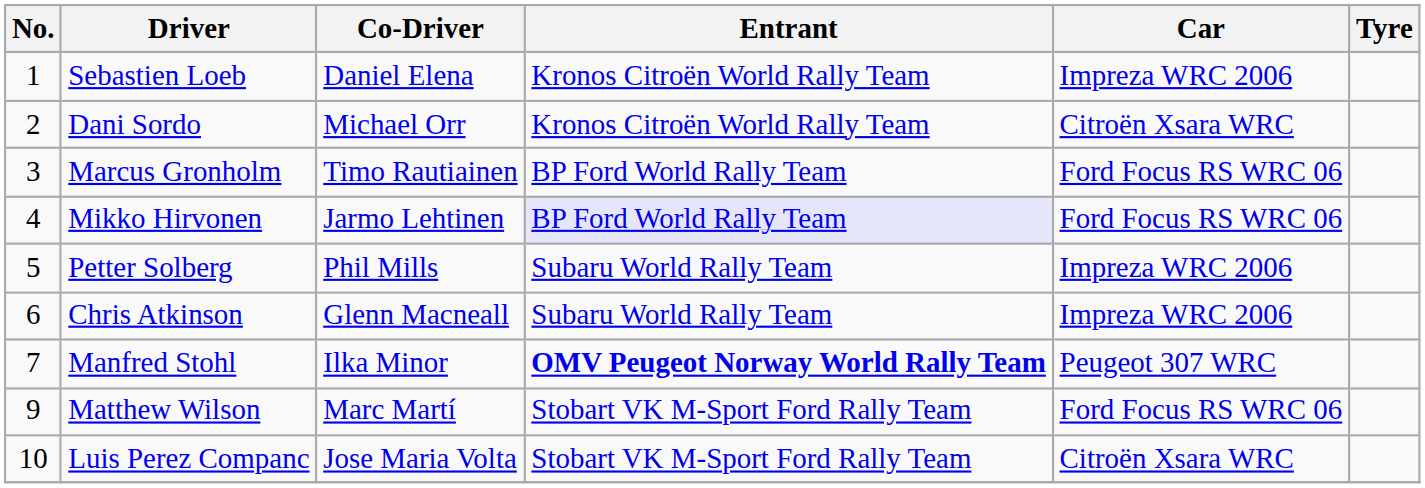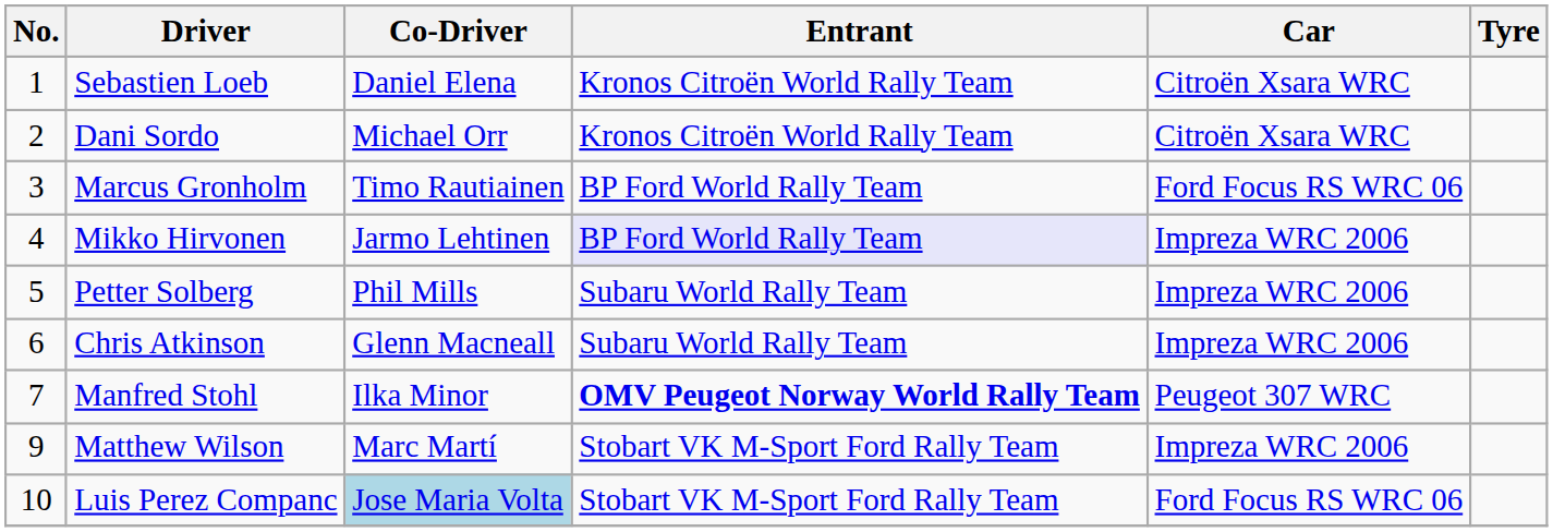 <table class="wikitable" style="font-size: 85%;">
 <tr>
 <th>No.</th>
 <th>Driver</th>
 <th>Co-Driver</th>
 <th>Entrant</th>
 <th>Car</th>
 <th>Tyre</th>
 </tr>
 <tr>
 <td align="center">1</td>
 <td> <a href='#'>Sebastien Loeb</a></td>
 <td> <a href='#'>Daniel Elena</a></td>
 <td> <a href='#'>Kronos Citroën World Rally Team</a></td>
-<td><a href='#'>Impreza WRC 2006</a></td>
+<td><a href='#'>Citroën Xsara WRC</a></td>
 <td align="center"></td>
 </tr>
 <tr>
 <td align="center">2</td>
 <td> <a href='#'>Dani Sordo</a></td>
 <td> <a href='#'>Michael Orr</a></td>
 <td> <a href='#'>Kronos Citroën World Rally Team</a></td>
 <td><a href='#'>Citroën Xsara WRC</a></td>
 <td align="center"></td>
 </tr>
 <tr>
 <td align="center">3</td>
 <td> <a href='#'>Marcus Gronholm</a></td>
 <td> <a href='#'>Timo Rautiainen</a></td>
 <td> <a href='#'>BP Ford World Rally Team</a></td>
 <td><a href='#'>Ford Focus RS WRC 06</a></td>
 <td align="center"></td>
 </tr>
 <tr>
 <td align="center">4</td>
 <td> <a href='#'>Mikko Hirvonen</a></td>
 <td> <a href='#'>Jarmo Lehtinen</a></td>
 <td style="background: lavender;"> <a href='#'>BP Ford World Rally Team</a></td>
-<td><a href='#'>Ford Focus RS WRC 06</a></td>
+<td><a href='#'>Impreza WRC 2006</a></td>
 <td align="center"></td>
 </tr>
 <tr>
 <td align="center">5</td>
 <td> <a href='#'>Petter Solberg</a></td>
 <td> <a href='#'>Phil Mills</a></td>
 <td> <a href='#'>Subaru World Rally Team</a></td>
 <td><a href='#'>Impreza WRC 2006</a></td>
 <td align="center"></td>
 </tr>
 <tr>
 <td align="center">6</td>
 <td> <a href='#'>Chris Atkinson</a></td>
 <td> <a href='#'>Glenn Macneall</a></td>
 <td> <a href='#'>Subaru World Rally Team</a></td>
 <td><a href='#'>Impreza WRC 2006</a></td>
 <td align="center"></td>
 </tr>
 <tr>
 <td align="center">7</td>
 <td> <a href='#'>Manfred Stohl</a></td>
 <td> <a href='#'>Ilka Minor</a></td>
 <td><strong> <a href='#'>OMV Peugeot Norway World Rally Team</a></strong></td>
 <td><a href='#'>Peugeot 307 WRC</a></td>
 <td align="center"></td>
 </tr>
 <tr>
 <td align="center">9</td>
 <td> <a href='#'>Matthew Wilson</a></td>
 <td> <a href='#'>Marc Martí</a></td>
 <td> <a href='#'>Stobart VK M-Sport Ford Rally Team</a></td>
-<td><a href='#'>Ford Focus RS WRC 06</a></td>
+<td><a href='#'>Impreza WRC 2006</a></td>
 <td align="center"></td>
 </tr>
 <tr>
 <td align="center">10</td>
 <td> <a href='#'>Luis Perez Companc</a></td>
-<td> <a href='#'>Jose Maria Volta</a></td>
+<td style="background: lightblue;"> <a href='#'>Jose Maria Volta</a></td>
 <td> <a href='#'>Stobart VK M-Sport Ford Rally Team</a></td>
-<td><a href='#'>Citroën Xsara WRC</a></td>
+<td><a href='#'>Ford Focus RS WRC 06</a></td>
 <td align="center"></td>
 </tr>
 <tr>
 </tr>
 </table>
